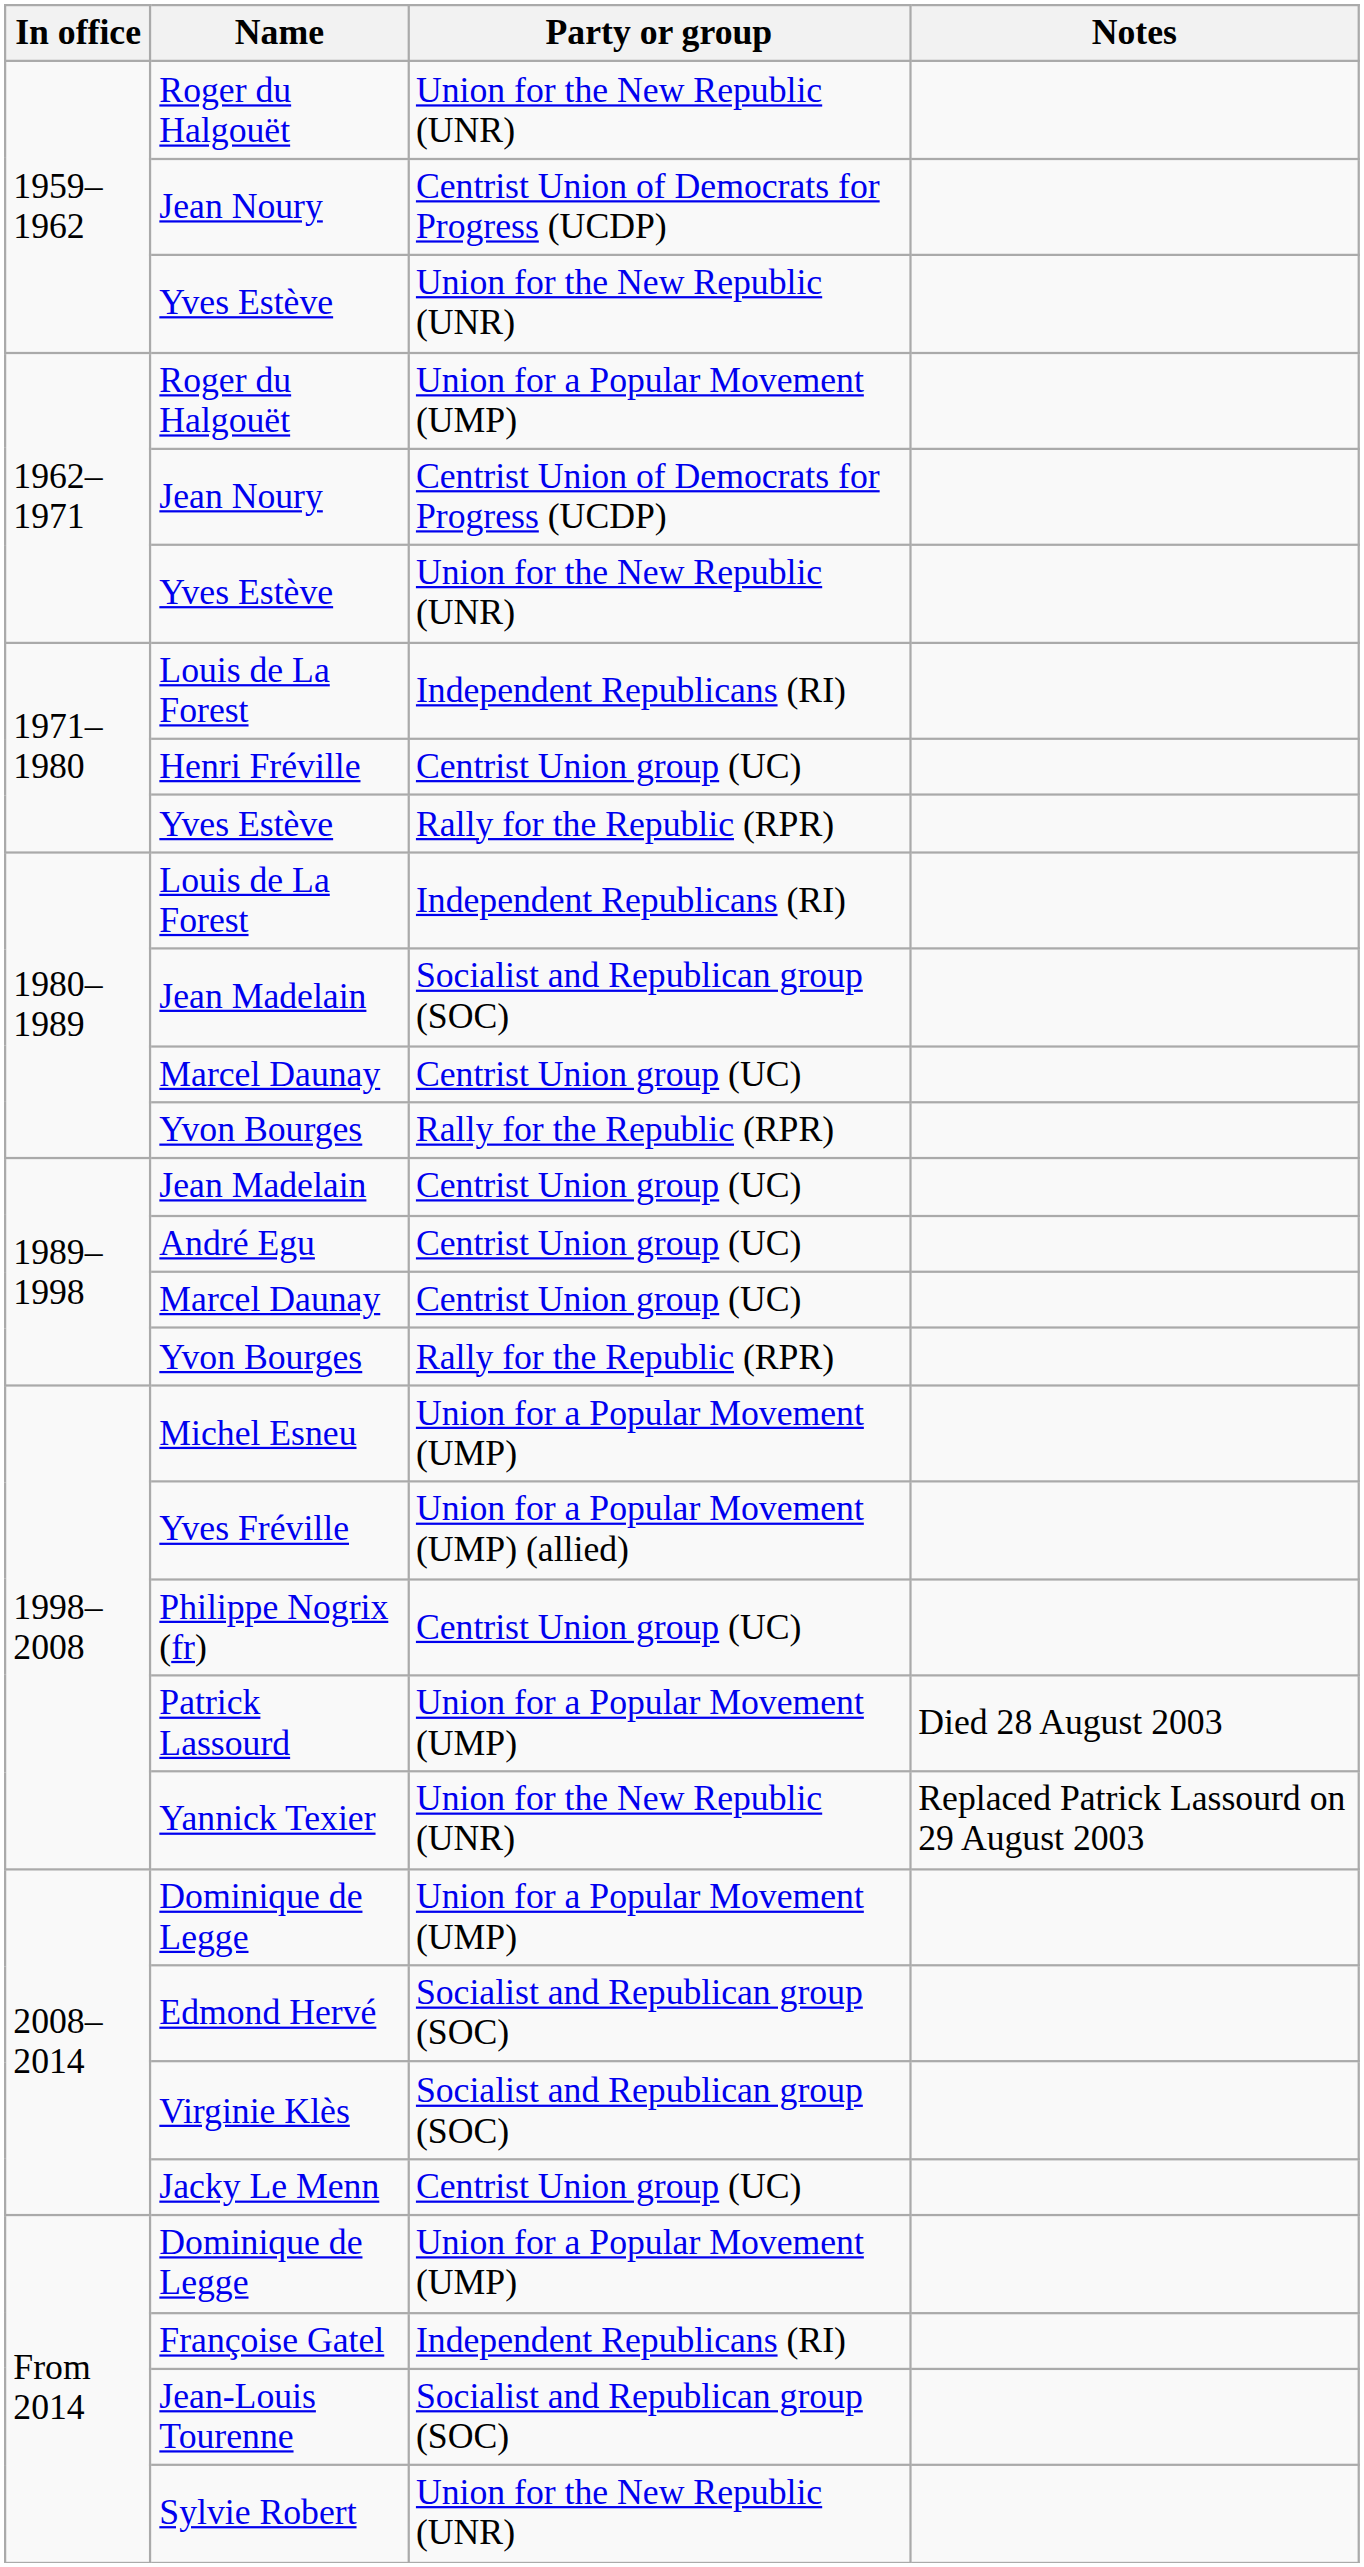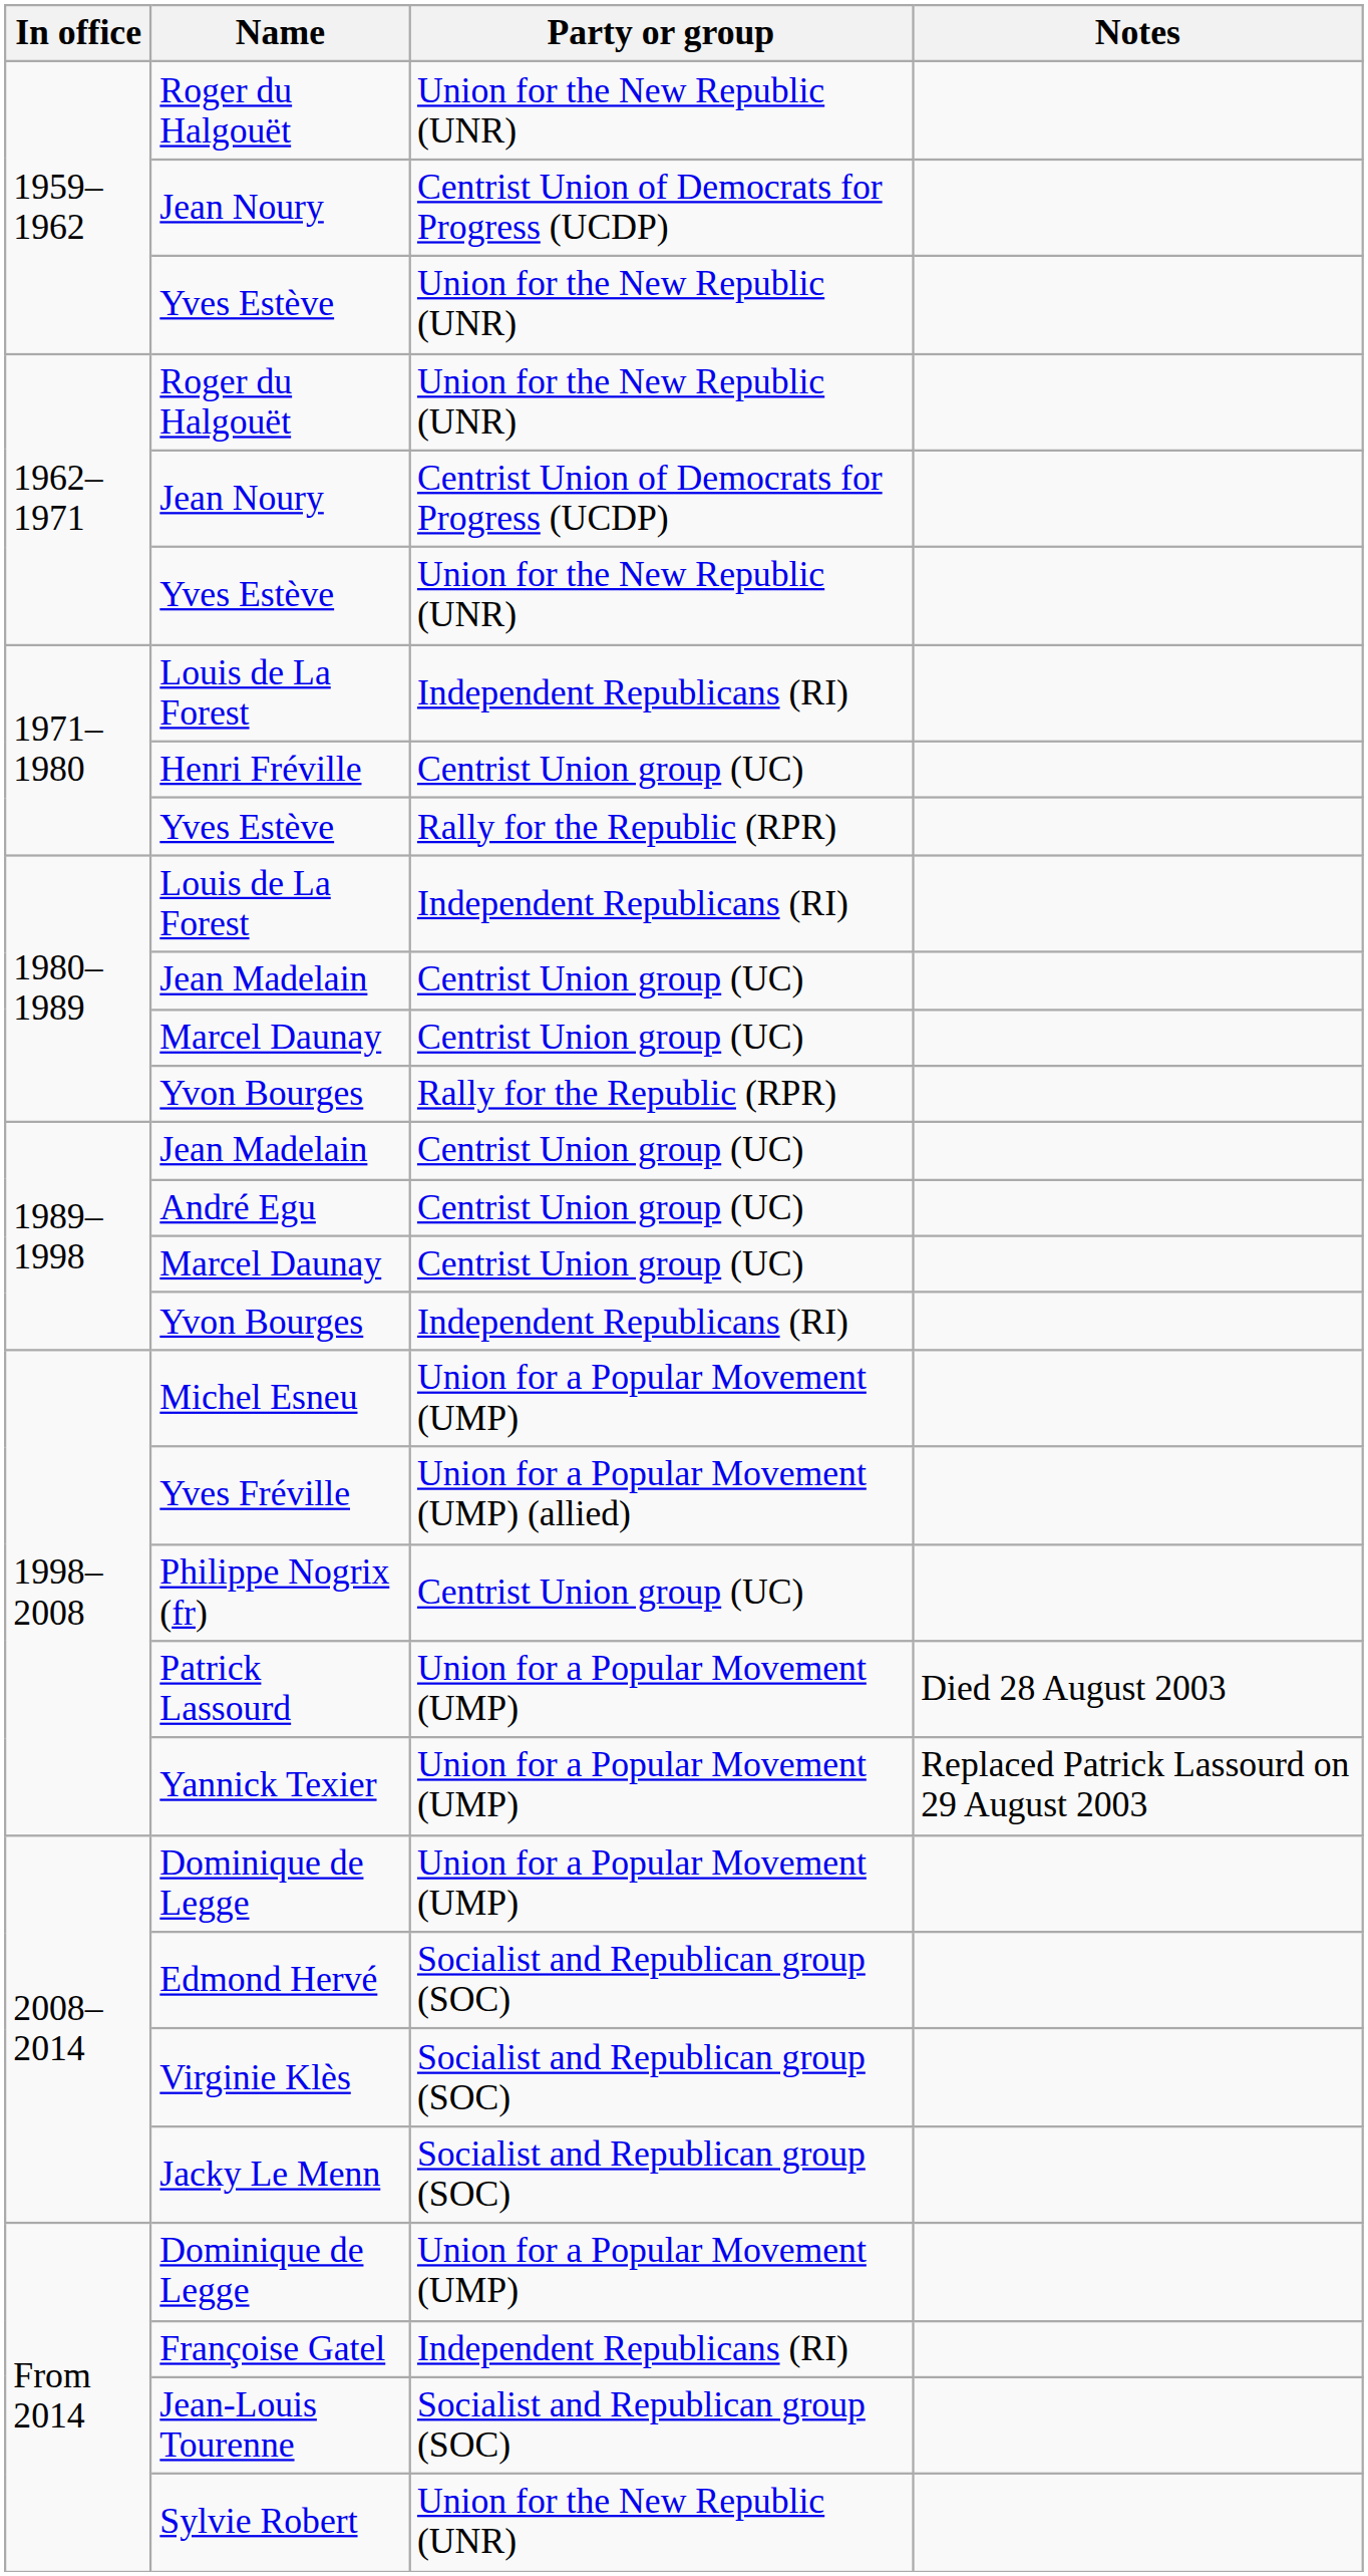 <table class="wikitable sortable">
 <tr>
 <th>In office</th>
 <th>Name</th>
 <th>Party or group</th>
 <th>Notes</th>
 </tr>
 <tr>
 <td rowspan=3>1959–1962</td>
 <td><a href='#'>Roger du Halgouët</a></td>
 <td><a href='#'>Union for the New Republic</a> (UNR)</td>
 <td></td>
 </tr>
 <tr>
 <td><a href='#'>Jean Noury</a></td>
 <td><a href='#'>Centrist Union of Democrats for Progress</a> (UCDP)</td>
 <td></td>
 </tr>
 <tr>
 <td><a href='#'>Yves Estève</a></td>
 <td><a href='#'>Union for the New Republic</a> (UNR)</td>
 <td></td>
 </tr>
 <tr>
 <td rowspan=3>1962–1971</td>
 <td><a href='#'>Roger du Halgouët</a></td>
-<td><a href='#'>Union for a Popular Movement</a> (UMP)</td>
+<td><a href='#'>Union for the New Republic</a> (UNR)</td>
 <td></td>
 </tr>
 <tr>
 <td><a href='#'>Jean Noury</a></td>
 <td><a href='#'>Centrist Union of Democrats for Progress</a> (UCDP)</td>
 <td></td>
 </tr>
 <tr>
 <td><a href='#'>Yves Estève</a></td>
 <td><a href='#'>Union for the New Republic</a> (UNR)</td>
 <td></td>
 </tr>
 <tr>
 <td rowspan=3>1971–1980</td>
 <td><a href='#'>Louis de La Forest</a></td>
 <td><a href='#'>Independent Republicans</a> (RI)</td>
 <td></td>
 </tr>
 <tr>
 <td><a href='#'>Henri Fréville</a></td>
 <td><a href='#'>Centrist Union group</a> (UC)</td>
 <td></td>
 </tr>
 <tr>
 <td><a href='#'>Yves Estève</a></td>
 <td><a href='#'>Rally for the Republic</a> (RPR)</td>
 <td></td>
 </tr>
 <tr>
 <td rowspan=4>1980–1989</td>
 <td><a href='#'>Louis de La Forest</a></td>
 <td><a href='#'>Independent Republicans</a> (RI)</td>
 <td></td>
 </tr>
 <tr>
 <td><a href='#'>Jean Madelain</a></td>
-<td><a href='#'>Socialist and Republican group</a> (SOC)</td>
+<td><a href='#'>Centrist Union group</a> (UC)</td>
 <td></td>
 </tr>
 <tr>
 <td><a href='#'>Marcel Daunay</a></td>
 <td><a href='#'>Centrist Union group</a> (UC)</td>
 <td></td>
 </tr>
 <tr>
 <td><a href='#'>Yvon Bourges</a></td>
 <td><a href='#'>Rally for the Republic</a> (RPR)</td>
 <td></td>
 </tr>
 <tr>
 <td rowspan=4>1989–1998</td>
 <td><a href='#'>Jean Madelain</a></td>
 <td><a href='#'>Centrist Union group</a> (UC)</td>
 <td></td>
 </tr>
 <tr>
 <td><a href='#'>André Egu</a></td>
 <td><a href='#'>Centrist Union group</a> (UC)</td>
 <td></td>
 </tr>
 <tr>
 <td><a href='#'>Marcel Daunay</a></td>
 <td><a href='#'>Centrist Union group</a> (UC)</td>
 <td></td>
 </tr>
 <tr>
 <td><a href='#'>Yvon Bourges</a></td>
-<td><a href='#'>Rally for the Republic</a> (RPR)</td>
+<td><a href='#'>Independent Republicans</a> (RI)</td>
 <td></td>
 </tr>
 <tr>
 <td rowspan=5>1998–2008</td>
 <td><a href='#'>Michel Esneu</a></td>
 <td><a href='#'>Union for a Popular Movement</a> (UMP)</td>
 <td></td>
 </tr>
 <tr>
 <td><a href='#'>Yves Fréville</a></td>
 <td><a href='#'>Union for a Popular Movement</a> (UMP) (allied)</td>
 <td></td>
 </tr>
 <tr>
 <td><a href='#'>Philippe Nogrix</a> (<a href='#'>fr</a>)</td>
 <td><a href='#'>Centrist Union group</a> (UC)</td>
 <td></td>
 </tr>
 <tr>
 <td><a href='#'>Patrick Lassourd</a></td>
 <td><a href='#'>Union for a Popular Movement</a> (UMP)</td>
 <td>Died 28 August 2003</td>
 </tr>
 <tr>
 <td><a href='#'>Yannick Texier</a></td>
-<td><a href='#'>Union for the New Republic</a> (UNR)</td>
+<td><a href='#'>Union for a Popular Movement</a> (UMP)</td>
 <td>Replaced Patrick Lassourd on 29 August 2003</td>
 </tr>
 <tr>
 <td rowspan=4>2008–2014</td>
 <td><a href='#'>Dominique de Legge</a></td>
 <td><a href='#'>Union for a Popular Movement</a> (UMP)</td>
 <td></td>
 </tr>
 <tr>
 <td><a href='#'>Edmond Hervé</a></td>
 <td><a href='#'>Socialist and Republican group</a> (SOC)</td>
 <td></td>
 </tr>
 <tr>
 <td><a href='#'>Virginie Klès</a></td>
 <td><a href='#'>Socialist and Republican group</a> (SOC)</td>
 <td></td>
 </tr>
 <tr>
 <td><a href='#'>Jacky Le Menn</a></td>
-<td><a href='#'>Centrist Union group</a> (UC)</td>
+<td><a href='#'>Socialist and Republican group</a> (SOC)</td>
 <td></td>
 </tr>
 <tr>
 <td rowspan=4>From 2014</td>
 <td><a href='#'>Dominique de Legge</a></td>
 <td><a href='#'>Union for a Popular Movement</a> (UMP)</td>
 <td></td>
 </tr>
 <tr>
 <td><a href='#'>Françoise Gatel</a></td>
 <td><a href='#'>Independent Republicans</a> (RI)</td>
 <td></td>
 </tr>
 <tr>
 <td><a href='#'>Jean-Louis Tourenne</a></td>
 <td><a href='#'>Socialist and Republican group</a> (SOC)</td>
 <td></td>
 </tr>
 <tr>
 <td><a href='#'>Sylvie Robert</a></td>
 <td><a href='#'>Union for the New Republic</a> (UNR)</td>
 <td></td>
 </tr>
 </table>
